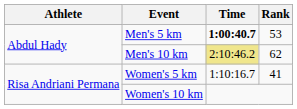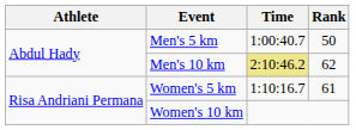 <table class="wikitable" style="font-size:90%;">
 <tr>
 <th>Athlete</th>
 <th>Event</th>
 <th>Time</th>
 <th>Rank</th>
 </tr>
 <tr align=center>
 <td align=left rowspan=2><a href='#'>Abdul Hady</a></td>
 <td align=left><a href='#'>Men's 5 km</a></td>
-<td><strong>1:00:40.7</strong></td>
-<td>53</td>
+<td>1:00:40.7</td>
+<td>50</td>
 </tr>
 <tr align=center>
 <td align=left><a href='#'>Men's 10 km</a></td>
 <td style="background: khaki;">2:10:46.2</td>
 <td>62</td>
 </tr>
 <tr align=center>
 <td align=left rowspan=2><a href='#'>Risa Andriani Permana</a></td>
 <td align=left><a href='#'>Women's 5 km</a></td>
 <td>1:10:16.7</td>
-<td>41</td>
+<td>61</td>
 </tr>
 <tr align=center>
 <td align=left><a href='#'>Women's 10 km</a></td>
 <td colspan=2></td>
 </tr>
 </table>
